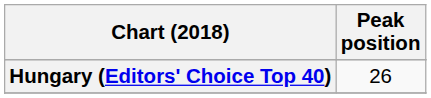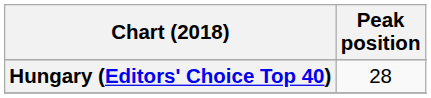 <table class="wikitable sortable plainrowheaders" style="text-align:center">
 <tr>
 <th scope="col">Chart (2018)</th>
 <th scope="col">Peak<br>position</th>
 </tr>
 <tr>
 </tr>
 <tr>
 </tr>
 <tr>
 </tr>
 <tr>
 <th scope="row">Hungary (<a href='#'>Editors' Choice Top 40</a>)</th>
-<td>26</td>
+<td>28</td>
 </tr>
 <tr>
 </tr>
 <tr>
 </tr>
 </table>
